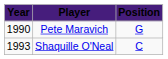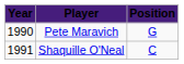 <table class="wikitable">
 <tr>
 <th style="background:#461D7C;" align="center"><span>Year</span></th>
 <th style="background:#461D7C;" align="center"><span>Player</span></th>
 <th style="background:#461D7C;" align="center"><span>Position</span></th>
 </tr>
 <tr style="text-align:center;">
 <td>1990</td>
 <td><a href='#'>Pete Maravich</a></td>
 <td><a href='#'>G</a></td>
 </tr>
 <tr style="text-align:center;">
-<td>1993</td>
+<td>1991</td>
 <td><a href='#'>Shaquille O'Neal</a></td>
 <td><a href='#'>C</a></td>
 </tr>
 </table>
